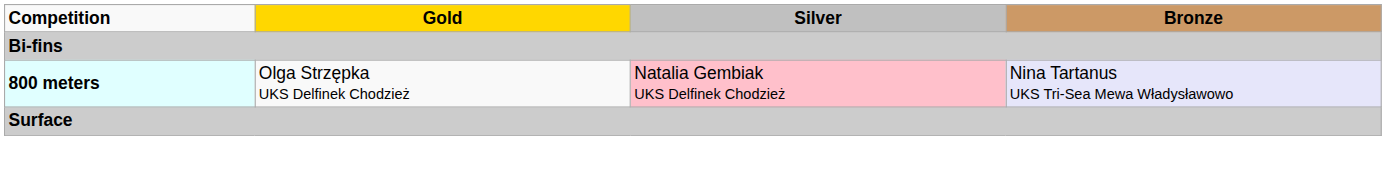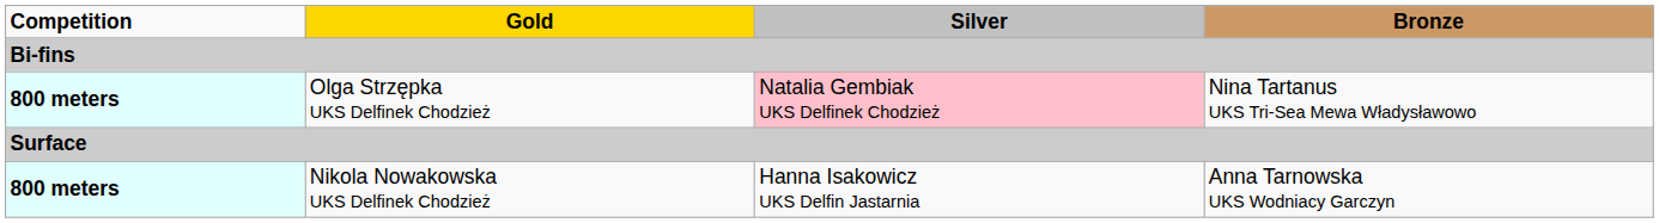 <table class="wikitable" style="font-size:100%" width="100%">
 <tr>
 <td width="14%"><strong>Competition</strong></td>
 <td align="center" bgcolor="gold" width="21%"><strong>Gold</strong></td>
 <td align="center" bgcolor="silver" width="21%"><strong>Silver</strong></td>
 <td align="center" bgcolor="CC9966" width="21%"><strong>Bronze</strong></td>
 </tr>
 <tr bgcolor="#cccccc">
 <td colspan="4"><strong>Bi-fins</strong></td>
 </tr>
 <tr>
 <td bgcolor="E0FFFF"><strong>800 meters</strong></td>
 <td>Olga Strzępka<br><small>UKS Delfinek Chodzież</small></td>
 <td style="background: pink;">Natalia Gembiak<br><small>UKS Delfinek Chodzież</small></td>
-<td style="background: lavender;">Nina Tartanus<br><small>UKS Tri-Sea Mewa Władysławowo</small></td>
+<td>Nina Tartanus<br><small>UKS Tri-Sea Mewa Władysławowo</small></td>
 </tr>
 <tr bgcolor="#cccccc">
 <td colspan="4"><strong>Surface</strong></td>
 </tr>
+<tr>
+<td bgcolor="E0FFFF"><strong>800 meters</strong></td>
+<td>Nikola Nowakowska<br><small>UKS Delfinek Chodzież</small></td>
+<td>Hanna Isakowicz<br><small>UKS Delfin Jastarnia</small></td>
+<td>Anna Tarnowska<br><small>UKS Wodniacy Garczyn</small></td>
+</tr>
 </table>
